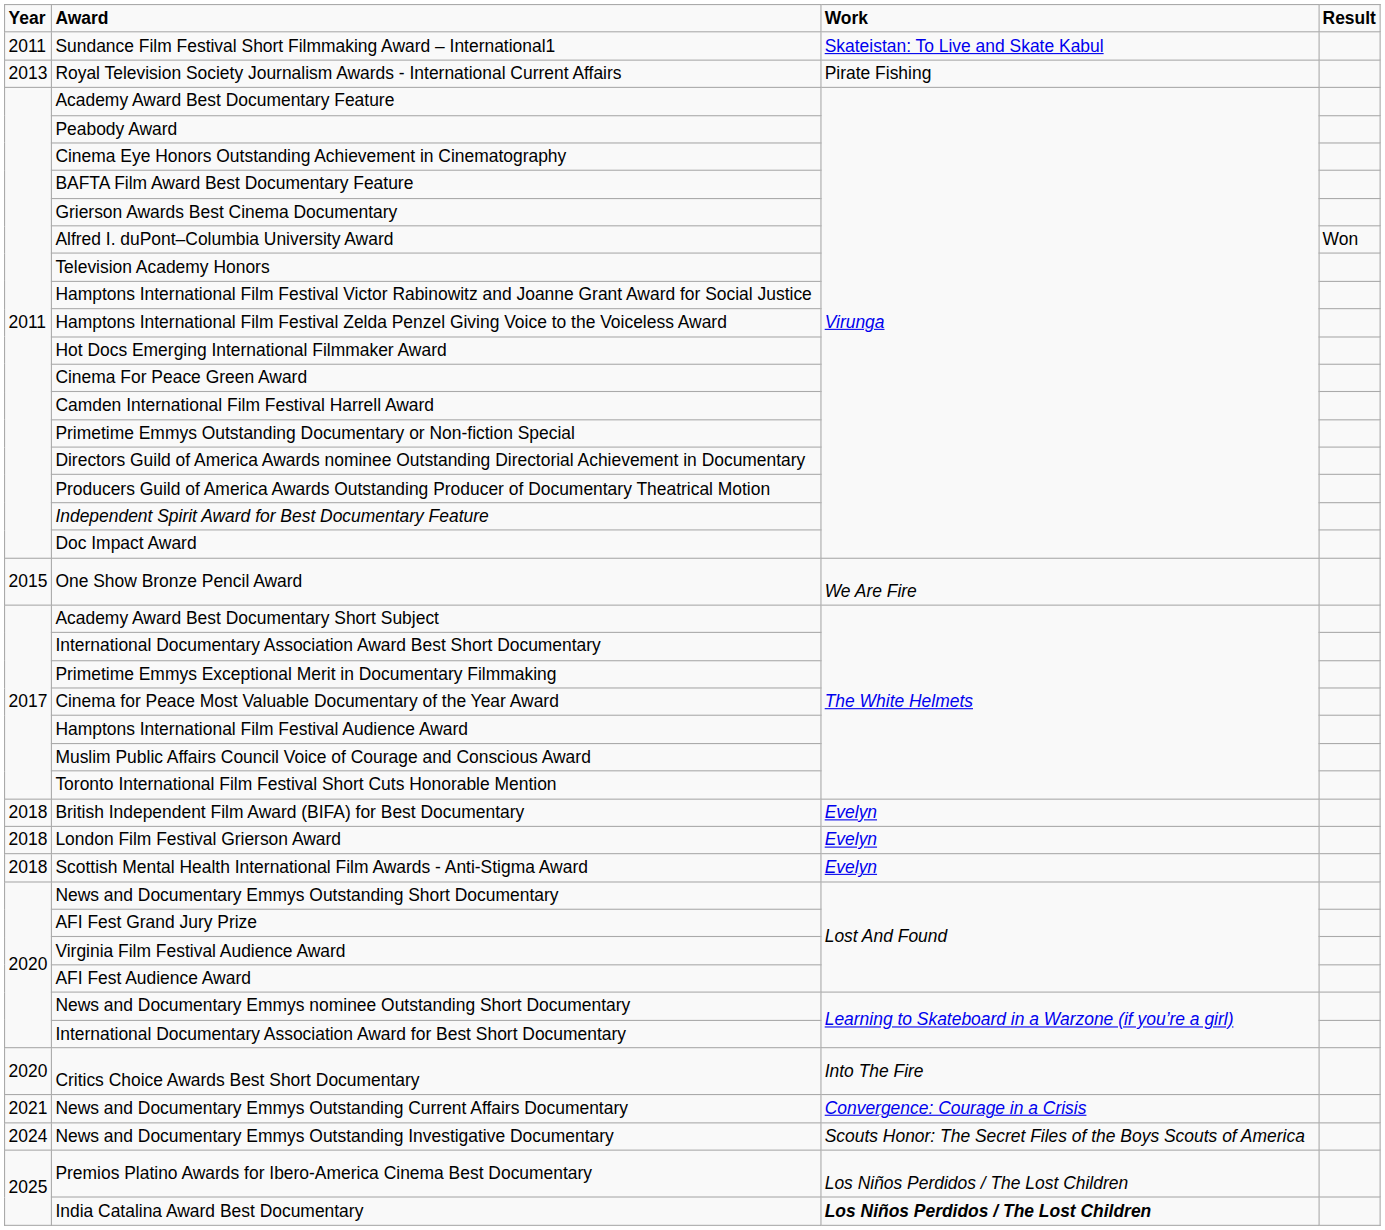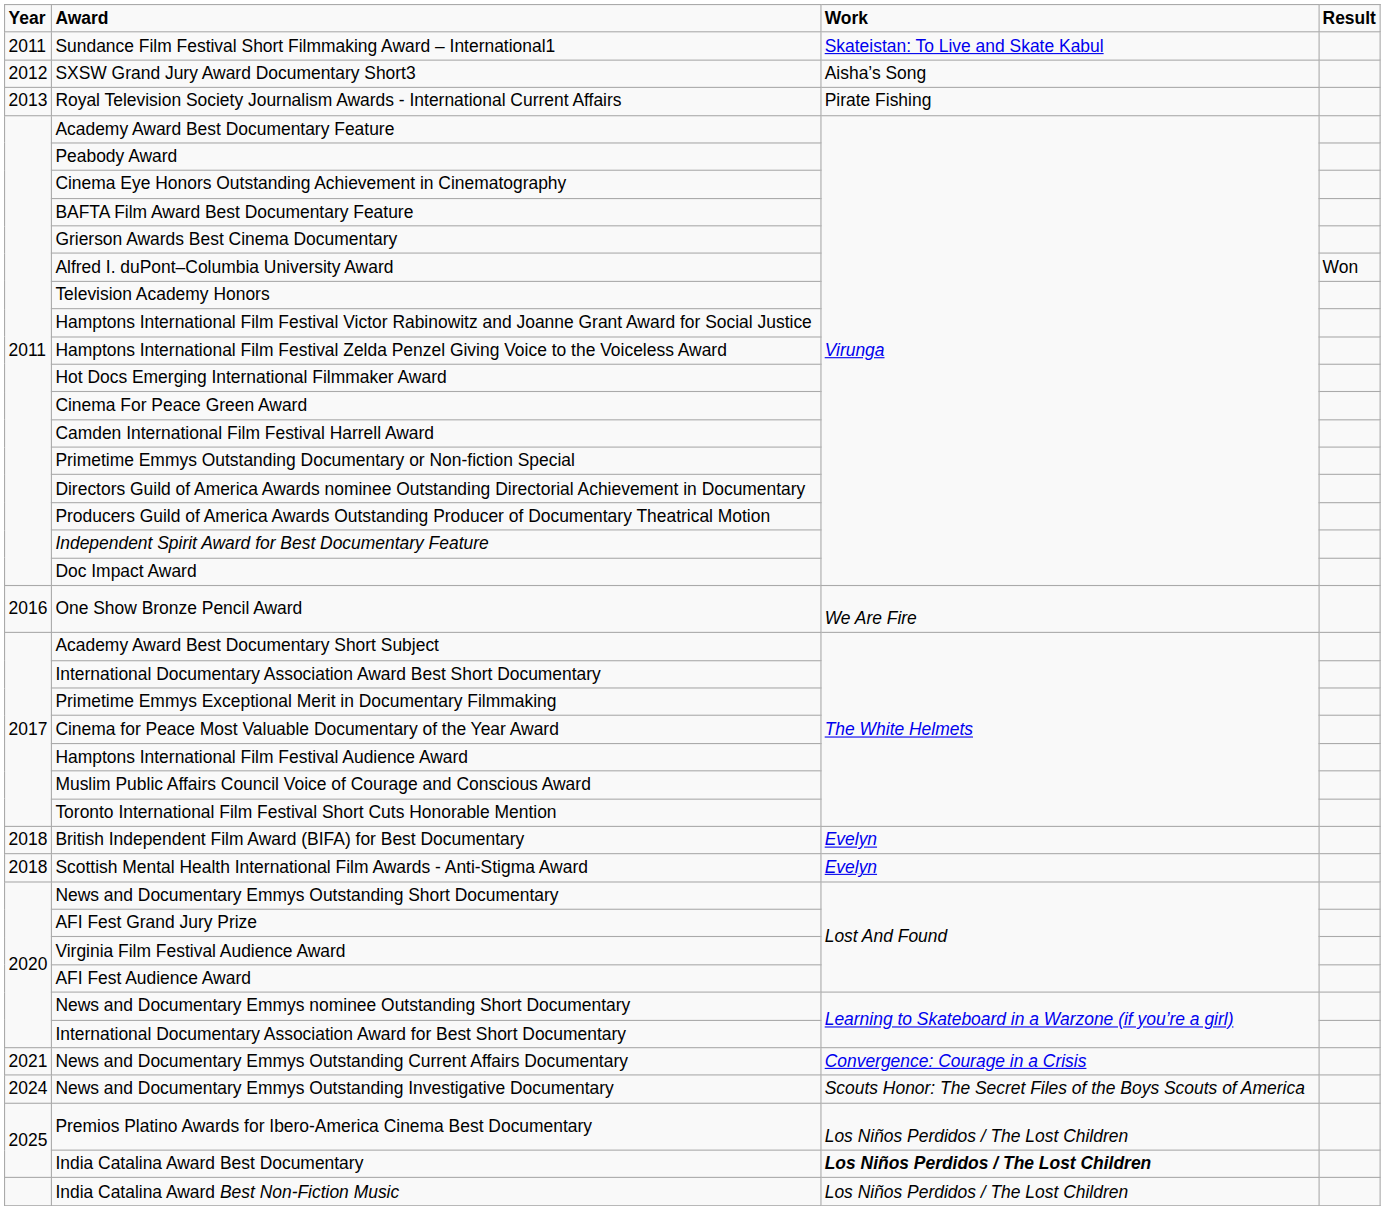 <table class="wikitable">
 <tr>
 <td><strong>Year</strong></td>
 <td><strong>Award</strong></td>
 <td><strong>Work</strong></td>
 <td><strong>Result</strong></td>
 </tr>
 <tr>
 <td>2011</td>
 <td>Sundance Film Festival  Short Filmmaking Award – International1</td>
 <td><a href='#'>Skateistan: To Live and Skate Kabul</a></td>
+<td></td>
+</tr>
+<tr>
+<td>2012</td>
+<td>SXSW Grand Jury Award  Documentary Short3</td>
+<td>Aisha’s Song</td>
 <td></td>
 </tr>
 <tr>
 <td>2013</td>
 <td>Royal Television Society  Journalism Awards - International Current Affairs  </td>
 <td>Pirate Fishing</td>
 <td></td>
 </tr>
 <tr>
 <td rowspan="17">2011</td>
 <td>Academy Award Best Documentary Feature </td>
 <td rowspan="17"><a href='#'><em>Virunga</em></a></td>
 <td></td>
 </tr>
 <tr>
 <td>Peabody Award</td>
 <td></td>
 </tr>
 <tr>
 <td>Cinema Eye Honors Outstanding Achievement in Cinematography</td>
 <td></td>
 </tr>
 <tr>
 <td>BAFTA  Film Award Best Documentary Feature  </td>
 <td></td>
 </tr>
 <tr>
 <td>Grierson Awards Best Cinema Documentary</td>
 <td></td>
 </tr>
 <tr>
 <td>Alfred I. duPont–Columbia  University Award</td>
 <td>Won</td>
 </tr>
 <tr>
 <td>Television Academy Honors</td>
 <td></td>
 </tr>
 <tr>
 <td>Hamptons International  Film Festival Victor Rabinowitz and  Joanne Grant Award for Social Justice </td>
 <td></td>
 </tr>
 <tr>
 <td>Hamptons International Film Festival Zelda  Penzel Giving Voice to the Voiceless Award</td>
 <td></td>
 </tr>
 <tr>
 <td>Hot Docs Emerging International Filmmaker Award</td>
 <td></td>
 </tr>
 <tr>
 <td>Cinema For Peace Green Award  </td>
 <td></td>
 </tr>
 <tr>
 <td>Camden International Film Festival Harrell Award  </td>
 <td></td>
 </tr>
 <tr>
 <td>Primetime  Emmys Outstanding Documentary or Non-fiction Special</td>
 <td></td>
 </tr>
 <tr>
 <td>Directors  Guild of America Awards nominee Outstanding  Directorial Achievement in Documentary</td>
 <td></td>
 </tr>
 <tr>
 <td>Producers  Guild of America Awards Outstanding Producer of  Documentary Theatrical Motion</td>
 <td></td>
 </tr>
 <tr>
 <td><em>Independent  Spirit Award for Best Documentary Feature</em>  </td>
 <td></td>
 </tr>
 <tr>
 <td>Doc Impact Award</td>
 <td></td>
 </tr>
 <tr>
-<td>2015</td>
+<td>2016</td>
 <td>One Show Bronze Pencil Award</td>
 <td><br><em>We Are Fire</em></td>
 <td></td>
 </tr>
 <tr>
 <td rowspan="7">2017</td>
 <td>Academy Award Best Documentary Short Subject </td>
 <td rowspan="7"><a href='#'><em>The White Helmets</em></a></td>
 <td></td>
 </tr>
 <tr>
 <td>International Documentary Association  Award Best Short Documentary</td>
 <td></td>
 </tr>
 <tr>
 <td>Primetime  Emmys Exceptional Merit in Documentary Filmmaking</td>
 <td></td>
 </tr>
 <tr>
 <td>Cinema for Peace Most Valuable Documentary of the Year Award</td>
 <td></td>
 </tr>
 <tr>
 <td>Hamptons International Film Festival Audience Award</td>
 <td></td>
 </tr>
 <tr>
 <td>Muslim Public Affairs Council Voice of Courage and Conscious  Award</td>
 <td></td>
 </tr>
 <tr>
 <td>Toronto International Film Festival Short Cuts Honorable  Mention</td>
 <td></td>
 </tr>
 <tr>
 <td>2018</td>
 <td>British Independent Film Award (BIFA)  for Best Documentary</td>
 <td><a href='#'><em>Evelyn</em></a></td>
 <td></td>
 </tr>
 <tr>
 <td>2018</td>
-<td>London Film Festival Grierson Award</td>
-<td><a href='#'><em>Evelyn</em></a></td>
-<td></td>
-</tr>
-<tr>
-<td>2018</td>
 <td>Scottish Mental Health International Film Awards - Anti-Stigma  Award</td>
 <td><a href='#'><em>Evelyn</em></a></td>
 <td></td>
 </tr>
 <tr>
 <td rowspan="6">2020</td>
 <td>News  and Documentary Emmys Outstanding Short Documentary</td>
 <td rowspan="4"><em>Lost And Found</em></td>
 <td></td>
 </tr>
 <tr>
 <td>AFI Fest Grand Jury Prize</td>
 <td></td>
 </tr>
 <tr>
 <td>Virginia Film Festival Audience Award</td>
 <td></td>
 </tr>
 <tr>
 <td>AFI Fest Audience Award</td>
 <td></td>
 </tr>
 <tr>
 <td>News  and Documentary Emmys nominee Outstanding Short Documentary</td>
 <td rowspan="2"><a href='#'><em>Learning to Skateboard in a Warzone  (if you’re a girl)</em></a></td>
 <td></td>
 </tr>
 <tr>
 <td>International Documentary Association  Award for Best Short Documentary</td>
 <td></td>
 </tr>
 <tr>
-<td>2020</td>
-<td><br>Critics Choice Awards  Best Short Documentary</td>
-<td><em>Into The Fire</em></td>
-<td></td>
-</tr>
-<tr>
 <td>2021</td>
 <td>News  and Documentary Emmys Outstanding Current Affairs Documentary</td>
 <td><a href='#'><em>Convergence: Courage in a Crisis</em></a></td>
 <td></td>
 </tr>
 <tr>
 <td>2024</td>
 <td>News  and Documentary Emmys Outstanding Investigative Documentary</td>
 <td><em>Scouts Honor: The Secret Files of the Boys Scouts of  America  </em></td>
 <td></td>
 </tr>
 <tr>
 <td rowspan="2">2025</td>
 <td>Premios  Platino Awards for Ibero-America  Cinema Best  Documentary</td>
 <td><br><em>Los Niños  Perdidos / The Lost Children</em></td>
 <td></td>
 </tr>
 <tr>
 <td>India Catalina Award Best Documentary  </td>
 <td><strong><em>Los Niños  Perdidos / The Lost Children</em></strong></td>
 <td></td>
 </tr>
+<tr>
+<td></td>
+<td>India Catalina Award <em>Best Non-Fiction Music</em></td>
+<td><em>Los Niños  Perdidos / The Lost Children</em></td>
+<td></td>
+</tr>
 </table>
